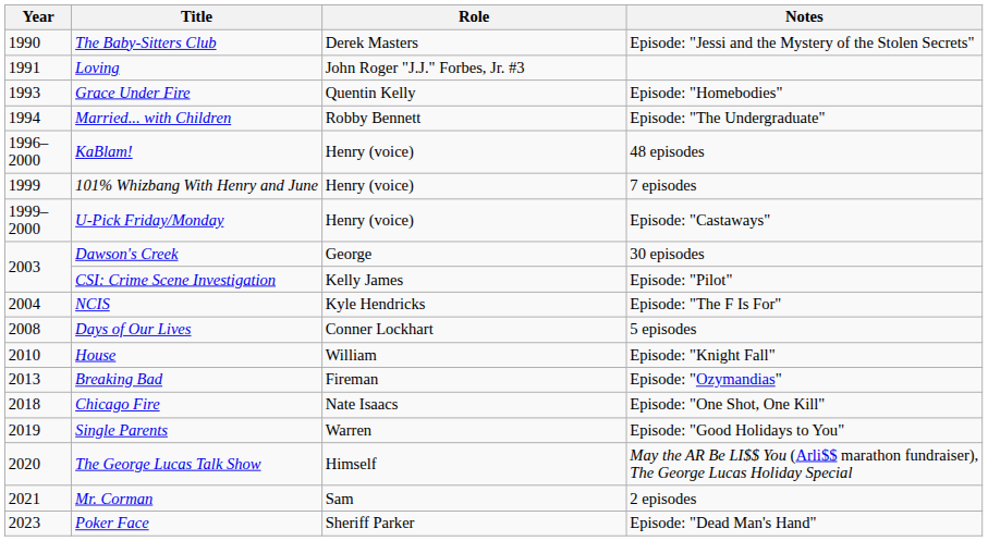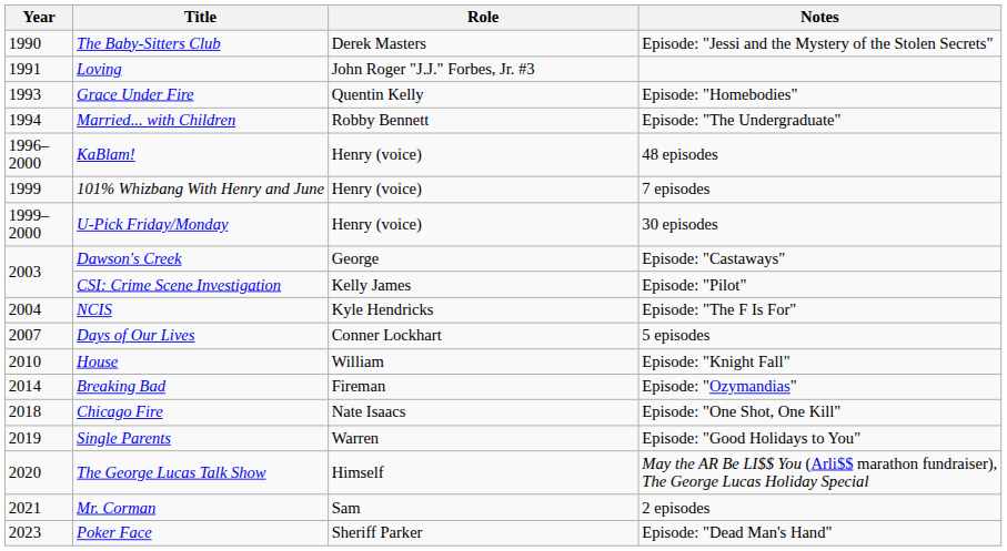 <table class = "wikitable sortable">
 <tr>
 <th width="60px">Year</th>
 <th>Title</th>
 <th width="300px">Role</th>
 <th class = "unsortable">Notes</th>
 </tr>
 <tr>
 <td>1990</td>
 <td><em><a href='#'>The Baby-Sitters Club</a></em></td>
 <td>Derek Masters</td>
 <td>Episode: "Jessi and the Mystery of the Stolen Secrets"</td>
 </tr>
 <tr>
 <td>1991</td>
 <td><em><a href='#'>Loving</a></em></td>
 <td>John Roger "J.J." Forbes, Jr. #3</td>
 <td></td>
 </tr>
 <tr>
 <td>1993</td>
 <td><em><a href='#'>Grace Under Fire</a></em></td>
 <td>Quentin Kelly</td>
 <td>Episode: "Homebodies"</td>
 </tr>
 <tr>
 <td>1994</td>
 <td><em><a href='#'>Married... with Children</a></em></td>
 <td>Robby Bennett</td>
 <td>Episode: "The Undergraduate"</td>
 </tr>
 <tr>
 <td>1996–2000</td>
 <td><em><a href='#'>KaBlam!</a></em></td>
 <td>Henry (voice)</td>
 <td>48 episodes</td>
 </tr>
 <tr>
 <td>1999</td>
 <td><em>101% Whizbang With Henry and June</em></td>
 <td>Henry (voice)</td>
 <td>7 episodes</td>
 </tr>
 <tr>
 <td>1999–2000</td>
 <td><em><a href='#'>U-Pick Friday/Monday</a></em></td>
 <td>Henry (voice)</td>
-<td>Episode: "Castaways"</td>
+<td>30 episodes</td>
 </tr>
 <tr>
 <td rowspan="2">2003</td>
 <td><em><a href='#'>Dawson's Creek</a></em></td>
 <td>George</td>
-<td>30 episodes</td>
+<td>Episode: "Castaways"</td>
 </tr>
 <tr>
 <td><em><a href='#'>CSI: Crime Scene Investigation</a></em></td>
 <td>Kelly James</td>
 <td>Episode: "Pilot"</td>
 </tr>
 <tr>
 <td>2004</td>
 <td><em><a href='#'>NCIS</a></em></td>
 <td>Kyle Hendricks</td>
 <td>Episode: "The F Is For"</td>
 </tr>
 <tr>
-<td>2008</td>
+<td>2007</td>
 <td><em><a href='#'>Days of Our Lives</a></em></td>
 <td>Conner Lockhart</td>
 <td>5 episodes</td>
 </tr>
 <tr>
 <td>2010</td>
 <td><em><a href='#'>House</a></em></td>
 <td>William</td>
 <td>Episode: "Knight Fall"</td>
 </tr>
 <tr>
-<td>2013</td>
+<td>2014</td>
 <td><em><a href='#'>Breaking Bad</a></em></td>
 <td>Fireman</td>
 <td>Episode: "<a href='#'>Ozymandias</a>"</td>
 </tr>
 <tr>
 <td>2018</td>
 <td><em><a href='#'>Chicago Fire</a></em></td>
 <td>Nate Isaacs</td>
 <td>Episode: "One Shot, One Kill"</td>
 </tr>
 <tr>
 <td>2019</td>
 <td><em><a href='#'>Single Parents</a></em></td>
 <td>Warren</td>
 <td>Episode: "Good Holidays to You"</td>
 </tr>
 <tr>
 <td>2020</td>
 <td><em><a href='#'>The George Lucas Talk Show</a></em></td>
 <td>Himself</td>
 <td><em>May the AR Be LI$$ You</em> (<a href='#'>Arli$$</a> marathon fundraiser),<br><em>The George Lucas Holiday Special</em></td>
 </tr>
 <tr>
 <td>2021</td>
 <td><em><a href='#'>Mr. Corman</a></em></td>
 <td>Sam</td>
 <td>2 episodes</td>
 </tr>
 <tr>
 <td>2023</td>
 <td><em><a href='#'>Poker Face</a></em></td>
 <td>Sheriff Parker</td>
 <td>Episode: "Dead Man's Hand"</td>
 </tr>
 </table>
